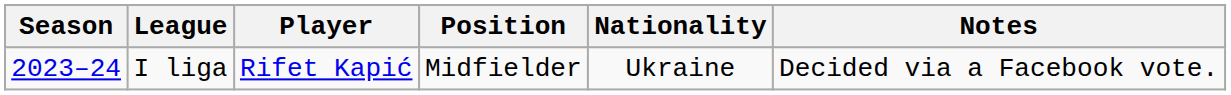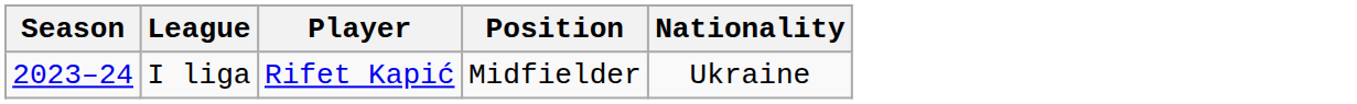 <table class="wikitable" style="text-align: center">
 <tr>
 <th>Season</th>
 <th>League</th>
 <th>Player</th>
 <th>Position</th>
 <th>Nationality</th>
-<th>Notes</th>
 </tr>
 <tr>
 <td><a href='#'>2023–24</a></td>
 <td>I liga</td>
 <td><a href='#'>Rifet Kapić</a></td>
 <td>Midfielder</td>
 <td> Ukraine</td>
-<td>Decided via a Facebook vote.</td>
 </tr>
 </table>
